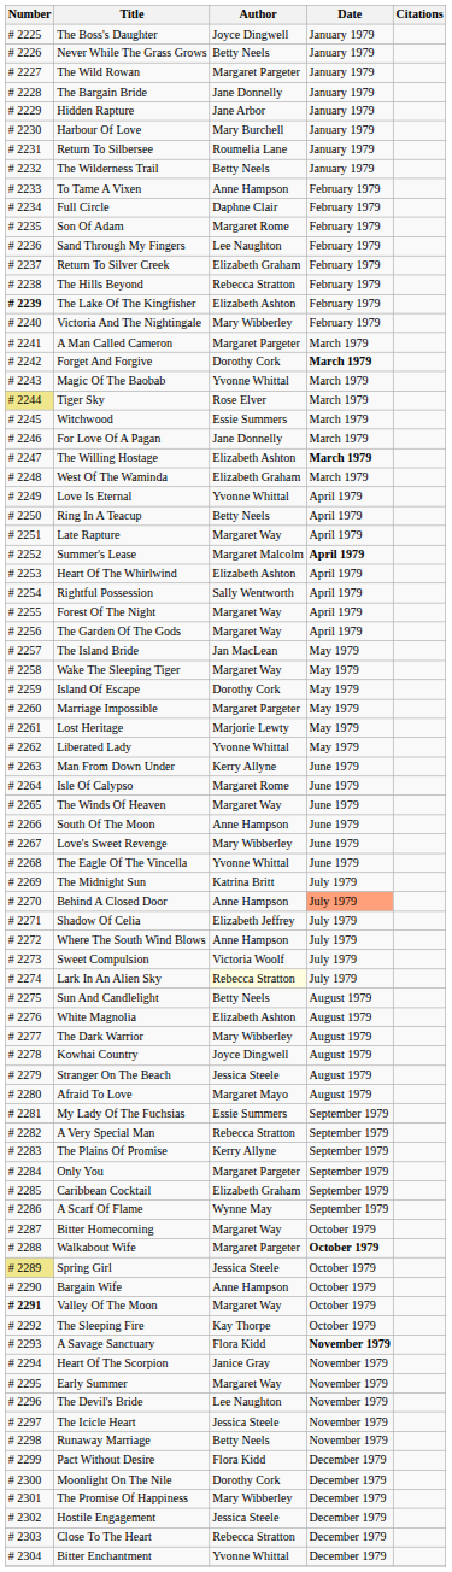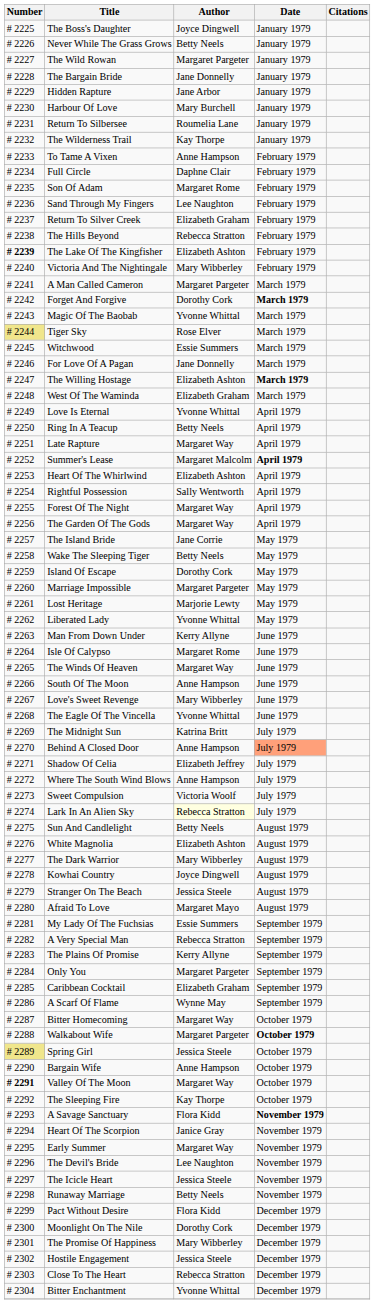 <table class="wikitable">
 <tr>
 <th>Number</th>
 <th>Title</th>
 <th>Author</th>
 <th>Date</th>
 <th>Citations</th>
 </tr>
 <tr>
 <td># 2225</td>
 <td>The Boss's Daughter</td>
 <td>Joyce Dingwell</td>
 <td>January 1979</td>
 <td></td>
 </tr>
 <tr>
 <td># 2226</td>
 <td>Never While The Grass Grows</td>
 <td>Betty Neels</td>
 <td>January 1979</td>
 <td></td>
 </tr>
 <tr>
 <td># 2227</td>
 <td>The Wild Rowan</td>
 <td>Margaret Pargeter</td>
 <td>January 1979</td>
 <td></td>
 </tr>
 <tr>
 <td># 2228</td>
 <td>The Bargain Bride</td>
 <td>Jane Donnelly</td>
 <td>January 1979</td>
 <td></td>
 </tr>
 <tr>
 <td># 2229</td>
 <td>Hidden Rapture</td>
 <td>Jane Arbor</td>
 <td>January 1979</td>
 <td></td>
 </tr>
 <tr>
 <td># 2230</td>
 <td>Harbour Of Love</td>
 <td>Mary Burchell</td>
 <td>January 1979</td>
 <td></td>
 </tr>
 <tr>
 <td># 2231</td>
 <td>Return To Silbersee</td>
 <td>Roumelia Lane</td>
 <td>January 1979</td>
 <td></td>
 </tr>
 <tr>
 <td># 2232</td>
 <td>The Wilderness Trail</td>
-<td>Betty Neels</td>
+<td>Kay Thorpe</td>
 <td>January 1979</td>
 <td></td>
 </tr>
 <tr>
 <td># 2233</td>
 <td>To Tame A Vixen</td>
 <td>Anne Hampson</td>
 <td>February 1979</td>
 <td></td>
 </tr>
 <tr>
 <td># 2234</td>
 <td>Full Circle</td>
 <td>Daphne Clair</td>
 <td>February 1979</td>
 <td></td>
 </tr>
 <tr>
 <td># 2235</td>
 <td>Son Of Adam</td>
 <td>Margaret Rome</td>
 <td>February 1979</td>
 <td></td>
 </tr>
 <tr>
 <td># 2236</td>
 <td>Sand Through My Fingers</td>
 <td>Lee Naughton</td>
 <td>February 1979</td>
 <td></td>
 </tr>
 <tr>
 <td># 2237</td>
 <td>Return To Silver Creek</td>
 <td>Elizabeth Graham</td>
 <td>February 1979</td>
 <td></td>
 </tr>
 <tr>
 <td># 2238</td>
 <td>The Hills Beyond</td>
 <td>Rebecca Stratton</td>
 <td>February 1979</td>
 <td></td>
 </tr>
 <tr>
 <td><strong># 2239</strong></td>
 <td>The Lake Of The Kingfisher</td>
 <td>Elizabeth Ashton</td>
 <td>February 1979</td>
 <td></td>
 </tr>
 <tr>
 <td># 2240</td>
 <td>Victoria And The Nightingale</td>
 <td>Mary Wibberley</td>
 <td>February 1979</td>
 <td></td>
 </tr>
 <tr>
 <td># 2241</td>
 <td>A Man Called Cameron</td>
 <td>Margaret Pargeter</td>
 <td>March 1979</td>
 <td></td>
 </tr>
 <tr>
 <td># 2242</td>
 <td>Forget And Forgive</td>
 <td>Dorothy Cork</td>
 <td><strong>March 1979</strong></td>
 <td></td>
 </tr>
 <tr>
 <td># 2243</td>
 <td>Magic Of The Baobab</td>
 <td>Yvonne Whittal</td>
 <td>March 1979</td>
 <td></td>
 </tr>
 <tr>
 <td style="background: khaki;"># 2244</td>
 <td>Tiger Sky</td>
 <td>Rose Elver</td>
 <td>March 1979</td>
 <td></td>
 </tr>
 <tr>
 <td># 2245</td>
 <td>Witchwood</td>
 <td>Essie Summers</td>
 <td>March 1979</td>
 <td></td>
 </tr>
 <tr>
 <td># 2246</td>
 <td>For Love Of A Pagan</td>
 <td>Jane Donnelly</td>
 <td>March 1979</td>
 <td></td>
 </tr>
 <tr>
 <td># 2247</td>
 <td>The Willing Hostage</td>
 <td>Elizabeth Ashton</td>
 <td><strong>March 1979</strong></td>
 <td></td>
 </tr>
 <tr>
 <td># 2248</td>
 <td>West Of The Waminda</td>
 <td>Elizabeth Graham</td>
 <td>March 1979</td>
 <td></td>
 </tr>
 <tr>
 <td># 2249</td>
 <td>Love Is Eternal</td>
 <td>Yvonne Whittal</td>
 <td>April 1979</td>
 <td></td>
 </tr>
 <tr>
 <td># 2250</td>
 <td>Ring In A Teacup</td>
 <td>Betty Neels</td>
 <td>April 1979</td>
 <td></td>
 </tr>
 <tr>
 <td># 2251</td>
 <td>Late Rapture</td>
 <td>Margaret Way</td>
 <td>April 1979</td>
 <td></td>
 </tr>
 <tr>
 <td># 2252</td>
 <td>Summer's Lease</td>
 <td>Margaret Malcolm</td>
 <td><strong>April 1979</strong></td>
 <td></td>
 </tr>
 <tr>
 <td># 2253</td>
 <td>Heart Of The Whirlwind</td>
 <td>Elizabeth Ashton</td>
 <td>April 1979</td>
 <td></td>
 </tr>
 <tr>
 <td># 2254</td>
 <td>Rightful Possession</td>
 <td>Sally Wentworth</td>
 <td>April 1979</td>
 <td></td>
 </tr>
 <tr>
 <td># 2255</td>
 <td>Forest Of The Night</td>
 <td>Margaret Way</td>
 <td>April 1979</td>
 <td></td>
 </tr>
 <tr>
 <td># 2256</td>
 <td>The Garden Of The Gods</td>
 <td>Margaret Way</td>
 <td>April 1979</td>
 <td></td>
 </tr>
 <tr>
 <td># 2257</td>
 <td>The Island Bride</td>
-<td>Jan MacLean</td>
+<td>Jane Corrie</td>
 <td>May 1979</td>
 <td></td>
 </tr>
 <tr>
 <td># 2258</td>
 <td>Wake The Sleeping Tiger</td>
-<td>Margaret Way</td>
+<td>Betty Neels</td>
 <td>May 1979</td>
 <td></td>
 </tr>
 <tr>
 <td># 2259</td>
 <td>Island Of Escape</td>
 <td>Dorothy Cork</td>
 <td>May 1979</td>
 <td></td>
 </tr>
 <tr>
 <td># 2260</td>
 <td>Marriage Impossible</td>
 <td>Margaret Pargeter</td>
 <td>May 1979</td>
 <td></td>
 </tr>
 <tr>
 <td># 2261</td>
 <td>Lost Heritage</td>
 <td>Marjorie Lewty</td>
 <td>May 1979</td>
 <td></td>
 </tr>
 <tr>
 <td># 2262</td>
 <td>Liberated Lady</td>
 <td>Yvonne Whittal</td>
 <td>May 1979</td>
 <td></td>
 </tr>
 <tr>
 <td># 2263</td>
 <td>Man From Down Under</td>
 <td>Kerry Allyne</td>
 <td>June 1979</td>
 <td></td>
 </tr>
 <tr>
 <td># 2264</td>
 <td>Isle Of Calypso</td>
 <td>Margaret Rome</td>
 <td>June 1979</td>
 <td></td>
 </tr>
 <tr>
 <td># 2265</td>
 <td>The Winds Of Heaven</td>
 <td>Margaret Way</td>
 <td>June 1979</td>
 <td></td>
 </tr>
 <tr>
 <td># 2266</td>
 <td>South Of The Moon</td>
 <td>Anne Hampson</td>
 <td>June 1979</td>
 <td></td>
 </tr>
 <tr>
 <td># 2267</td>
 <td>Love's Sweet Revenge</td>
 <td>Mary Wibberley</td>
 <td>June 1979</td>
 <td></td>
 </tr>
 <tr>
 <td># 2268</td>
 <td>The Eagle Of The Vincella</td>
 <td>Yvonne Whittal</td>
 <td>June 1979</td>
 <td></td>
 </tr>
 <tr>
 <td># 2269</td>
 <td>The Midnight Sun</td>
 <td>Katrina Britt</td>
 <td>July 1979</td>
 <td></td>
 </tr>
 <tr>
 <td># 2270</td>
 <td>Behind A Closed Door</td>
 <td>Anne Hampson</td>
 <td style="background: lightsalmon;">July 1979</td>
 <td></td>
 </tr>
 <tr>
 <td># 2271</td>
 <td>Shadow Of Celia</td>
 <td>Elizabeth Jeffrey</td>
 <td>July 1979</td>
 <td></td>
 </tr>
 <tr>
 <td># 2272</td>
 <td>Where The South Wind Blows</td>
 <td>Anne Hampson</td>
 <td>July 1979</td>
 <td></td>
 </tr>
 <tr>
 <td># 2273</td>
 <td>Sweet Compulsion</td>
 <td>Victoria Woolf</td>
 <td>July 1979</td>
 <td></td>
 </tr>
 <tr>
 <td># 2274</td>
 <td>Lark In An Alien Sky</td>
 <td style="background: lightyellow;">Rebecca Stratton</td>
 <td>July 1979</td>
 <td></td>
 </tr>
 <tr>
 <td># 2275</td>
 <td>Sun And Candlelight</td>
 <td>Betty Neels</td>
 <td>August 1979</td>
 <td></td>
 </tr>
 <tr>
 <td># 2276</td>
 <td>White Magnolia</td>
 <td>Elizabeth Ashton</td>
 <td>August 1979</td>
 <td></td>
 </tr>
 <tr>
 <td># 2277</td>
 <td>The Dark Warrior</td>
 <td>Mary Wibberley</td>
 <td>August 1979</td>
 <td></td>
 </tr>
 <tr>
 <td># 2278</td>
 <td>Kowhai Country</td>
 <td>Joyce Dingwell</td>
 <td>August 1979</td>
 <td></td>
 </tr>
 <tr>
 <td># 2279</td>
 <td>Stranger On The Beach</td>
 <td>Jessica Steele</td>
 <td>August 1979</td>
 <td></td>
 </tr>
 <tr>
 <td># 2280</td>
 <td>Afraid To Love</td>
 <td>Margaret Mayo</td>
 <td>August 1979</td>
 <td></td>
 </tr>
 <tr>
 <td># 2281</td>
 <td>My Lady Of The Fuchsias</td>
 <td>Essie Summers</td>
 <td>September 1979</td>
 <td></td>
 </tr>
 <tr>
 <td># 2282</td>
 <td>A Very Special Man</td>
 <td>Rebecca Stratton</td>
 <td>September 1979</td>
 <td></td>
 </tr>
 <tr>
 <td># 2283</td>
 <td>The Plains Of Promise</td>
 <td>Kerry Allyne</td>
 <td>September 1979</td>
 <td></td>
 </tr>
 <tr>
 <td># 2284</td>
 <td>Only You</td>
 <td>Margaret Pargeter</td>
 <td>September 1979</td>
 <td></td>
 </tr>
 <tr>
 <td># 2285</td>
 <td>Caribbean Cocktail</td>
 <td>Elizabeth Graham</td>
 <td>September 1979</td>
 <td></td>
 </tr>
 <tr>
 <td># 2286</td>
 <td>A Scarf Of Flame</td>
 <td>Wynne May</td>
 <td>September 1979</td>
 <td></td>
 </tr>
 <tr>
 <td># 2287</td>
 <td>Bitter Homecoming</td>
 <td>Margaret Way</td>
 <td>October 1979</td>
 <td></td>
 </tr>
 <tr>
 <td># 2288</td>
 <td>Walkabout Wife</td>
 <td>Margaret Pargeter</td>
 <td><strong>October 1979</strong></td>
 <td></td>
 </tr>
 <tr>
 <td style="background: khaki;"># 2289</td>
 <td>Spring Girl</td>
 <td>Jessica Steele</td>
 <td>October 1979</td>
 <td></td>
 </tr>
 <tr>
 <td># 2290</td>
 <td>Bargain Wife</td>
 <td>Anne Hampson</td>
 <td>October 1979</td>
 <td></td>
 </tr>
 <tr>
 <td><strong># 2291</strong></td>
 <td>Valley Of The Moon</td>
 <td>Margaret Way</td>
 <td>October 1979</td>
 <td></td>
 </tr>
 <tr>
 <td># 2292</td>
 <td>The Sleeping Fire</td>
 <td>Kay Thorpe</td>
 <td>October 1979</td>
 <td></td>
 </tr>
 <tr>
 <td># 2293</td>
 <td>A Savage Sanctuary</td>
 <td>Flora Kidd</td>
 <td><strong>November 1979</strong></td>
 <td></td>
 </tr>
 <tr>
 <td># 2294</td>
 <td>Heart Of The Scorpion</td>
 <td>Janice Gray</td>
 <td>November 1979</td>
 <td></td>
 </tr>
 <tr>
 <td># 2295</td>
 <td>Early Summer</td>
 <td>Margaret Way</td>
 <td>November 1979</td>
 <td></td>
 </tr>
 <tr>
 <td># 2296</td>
 <td>The Devil's Bride</td>
 <td>Lee Naughton</td>
 <td>November 1979</td>
 <td></td>
 </tr>
 <tr>
 <td># 2297</td>
 <td>The Icicle Heart</td>
 <td>Jessica Steele</td>
 <td>November 1979</td>
 <td></td>
 </tr>
 <tr>
 <td># 2298</td>
 <td>Runaway Marriage</td>
 <td>Betty Neels</td>
 <td>November 1979</td>
 <td></td>
 </tr>
 <tr>
 <td># 2299</td>
 <td>Pact Without Desire</td>
 <td>Flora Kidd</td>
 <td>December 1979</td>
 <td></td>
 </tr>
 <tr>
 <td># 2300</td>
 <td>Moonlight On The Nile</td>
 <td>Dorothy Cork</td>
 <td>December 1979</td>
 <td></td>
 </tr>
 <tr>
 <td># 2301</td>
 <td>The Promise Of Happiness</td>
 <td>Mary Wibberley</td>
 <td>December 1979</td>
 <td></td>
 </tr>
 <tr>
 <td># 2302</td>
 <td>Hostile Engagement</td>
 <td>Jessica Steele</td>
 <td>December 1979</td>
 <td></td>
 </tr>
 <tr>
 <td># 2303</td>
 <td>Close To The Heart</td>
 <td>Rebecca Stratton</td>
 <td>December 1979</td>
 <td></td>
 </tr>
 <tr>
 <td># 2304</td>
 <td>Bitter Enchantment</td>
 <td>Yvonne Whittal</td>
 <td>December 1979</td>
 <td></td>
 </tr>
 <tr>
 </tr>
 </table>
